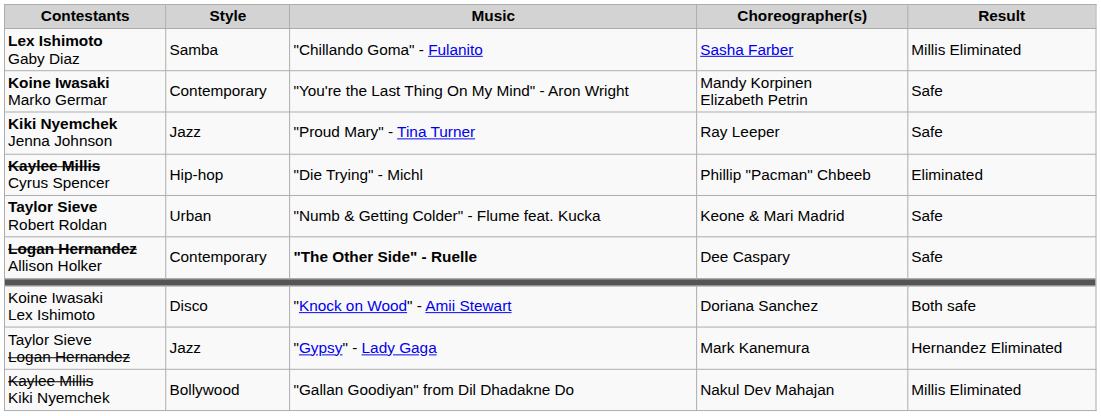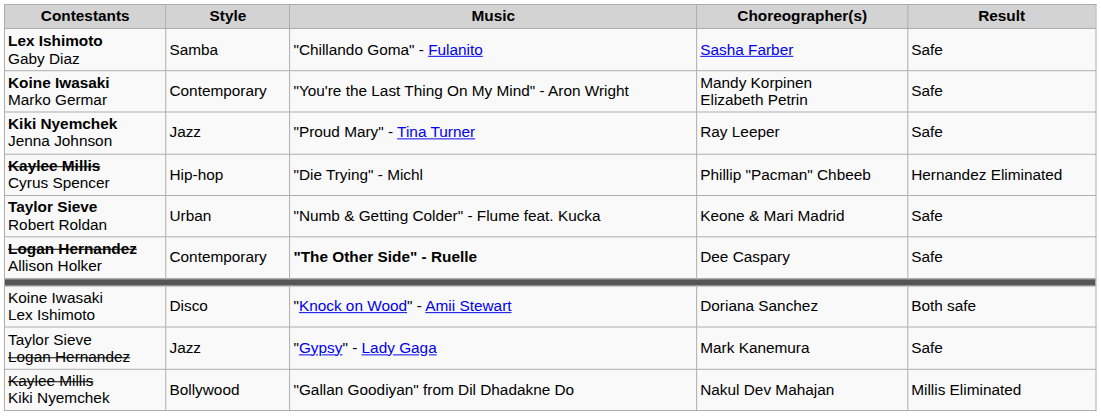 <table class="wikitable" style="width:90%;">
 <tr style="background:lightgrey; text-align:center;">
 <td><strong>Contestants</strong></td>
 <td><strong>Style</strong></td>
 <td><strong>Music</strong></td>
 <td><strong>Choreographer(s)</strong></td>
 <td><strong>Result</strong></td>
 </tr>
 <tr>
 <td><strong>Lex Ishimoto</strong><br>Gaby Diaz</td>
 <td>Samba</td>
 <td>"Chillando Goma" - <a href='#'>Fulanito</a></td>
 <td><a href='#'>Sasha Farber</a></td>
-<td>Millis Eliminated</td>
+<td>Safe</td>
 </tr>
 <tr>
 <td><strong>Koine Iwasaki</strong><br>Marko Germar</td>
 <td>Contemporary</td>
 <td>"You're the Last Thing On My Mind" - Aron Wright</td>
 <td>Mandy Korpinen<br>Elizabeth Petrin</td>
 <td>Safe</td>
 </tr>
 <tr>
 <td><strong>Kiki Nyemchek</strong><br>Jenna Johnson</td>
 <td>Jazz</td>
 <td>"Proud Mary" - <a href='#'>Tina Turner</a></td>
 <td>Ray Leeper</td>
 <td>Safe</td>
 </tr>
 <tr>
 <td><strong><s>Kaylee Millis</s></strong><br>Cyrus Spencer</td>
 <td>Hip-hop</td>
 <td>"Die Trying" - Michl</td>
 <td>Phillip "Pacman" Chbeeb</td>
-<td>Eliminated</td>
+<td>Hernandez Eliminated</td>
 </tr>
 <tr>
 <td><strong>Taylor Sieve</strong><br>Robert Roldan</td>
 <td>Urban</td>
 <td>"Numb & Getting Colder" - Flume feat. Kucka</td>
 <td>Keone & Mari Madrid</td>
 <td>Safe</td>
 </tr>
 <tr>
 <td><strong><s>Logan Hernandez</s></strong><br>Allison Holker</td>
 <td>Contemporary</td>
 <td><strong>"The Other Side" - Ruelle</strong></td>
 <td>Dee Caspary</td>
 <td>Safe</td>
 </tr>
 <tr>
 <td colspan="11" style="background:#555;"></td>
 </tr>
 <tr>
 <td>Koine Iwasaki<br>Lex Ishimoto</td>
 <td>Disco</td>
 <td>"<a href='#'>Knock on Wood</a>" - <a href='#'>Amii Stewart</a></td>
 <td>Doriana Sanchez</td>
 <td>Both safe</td>
 </tr>
 <tr>
 <td>Taylor Sieve<br><s>Logan Hernandez</s></td>
 <td>Jazz</td>
 <td>"<a href='#'>Gypsy</a>" - <a href='#'>Lady Gaga</a></td>
 <td>Mark Kanemura</td>
-<td>Hernandez Eliminated</td>
+<td>Safe</td>
 </tr>
 <tr>
 <td><s>Kaylee Millis</s><br>Kiki Nyemchek</td>
 <td>Bollywood</td>
 <td>"Gallan Goodiyan" from Dil Dhadakne Do</td>
 <td>Nakul Dev Mahajan</td>
 <td>Millis Eliminated</td>
 </tr>
 </table>
